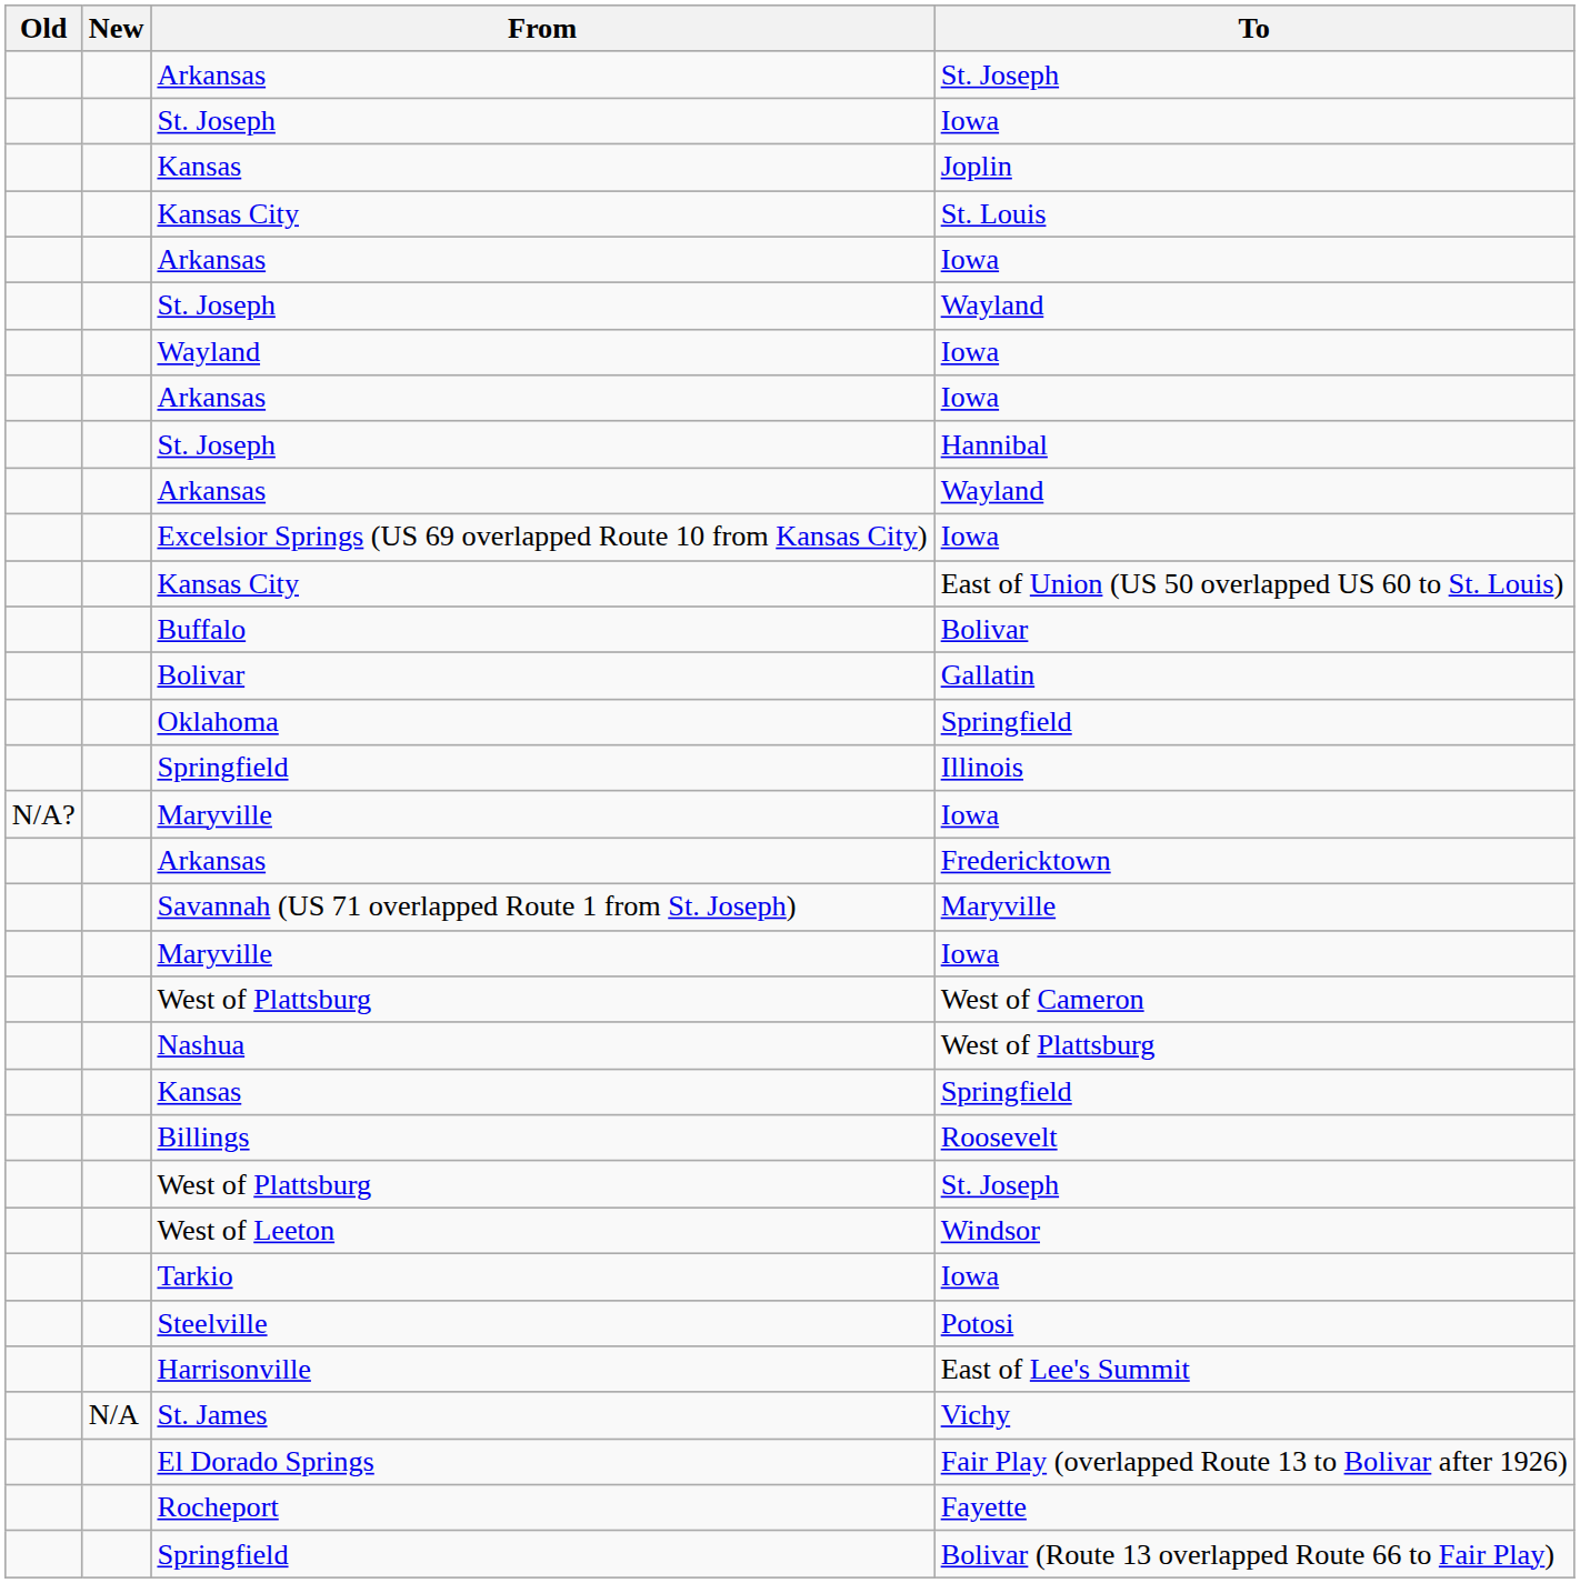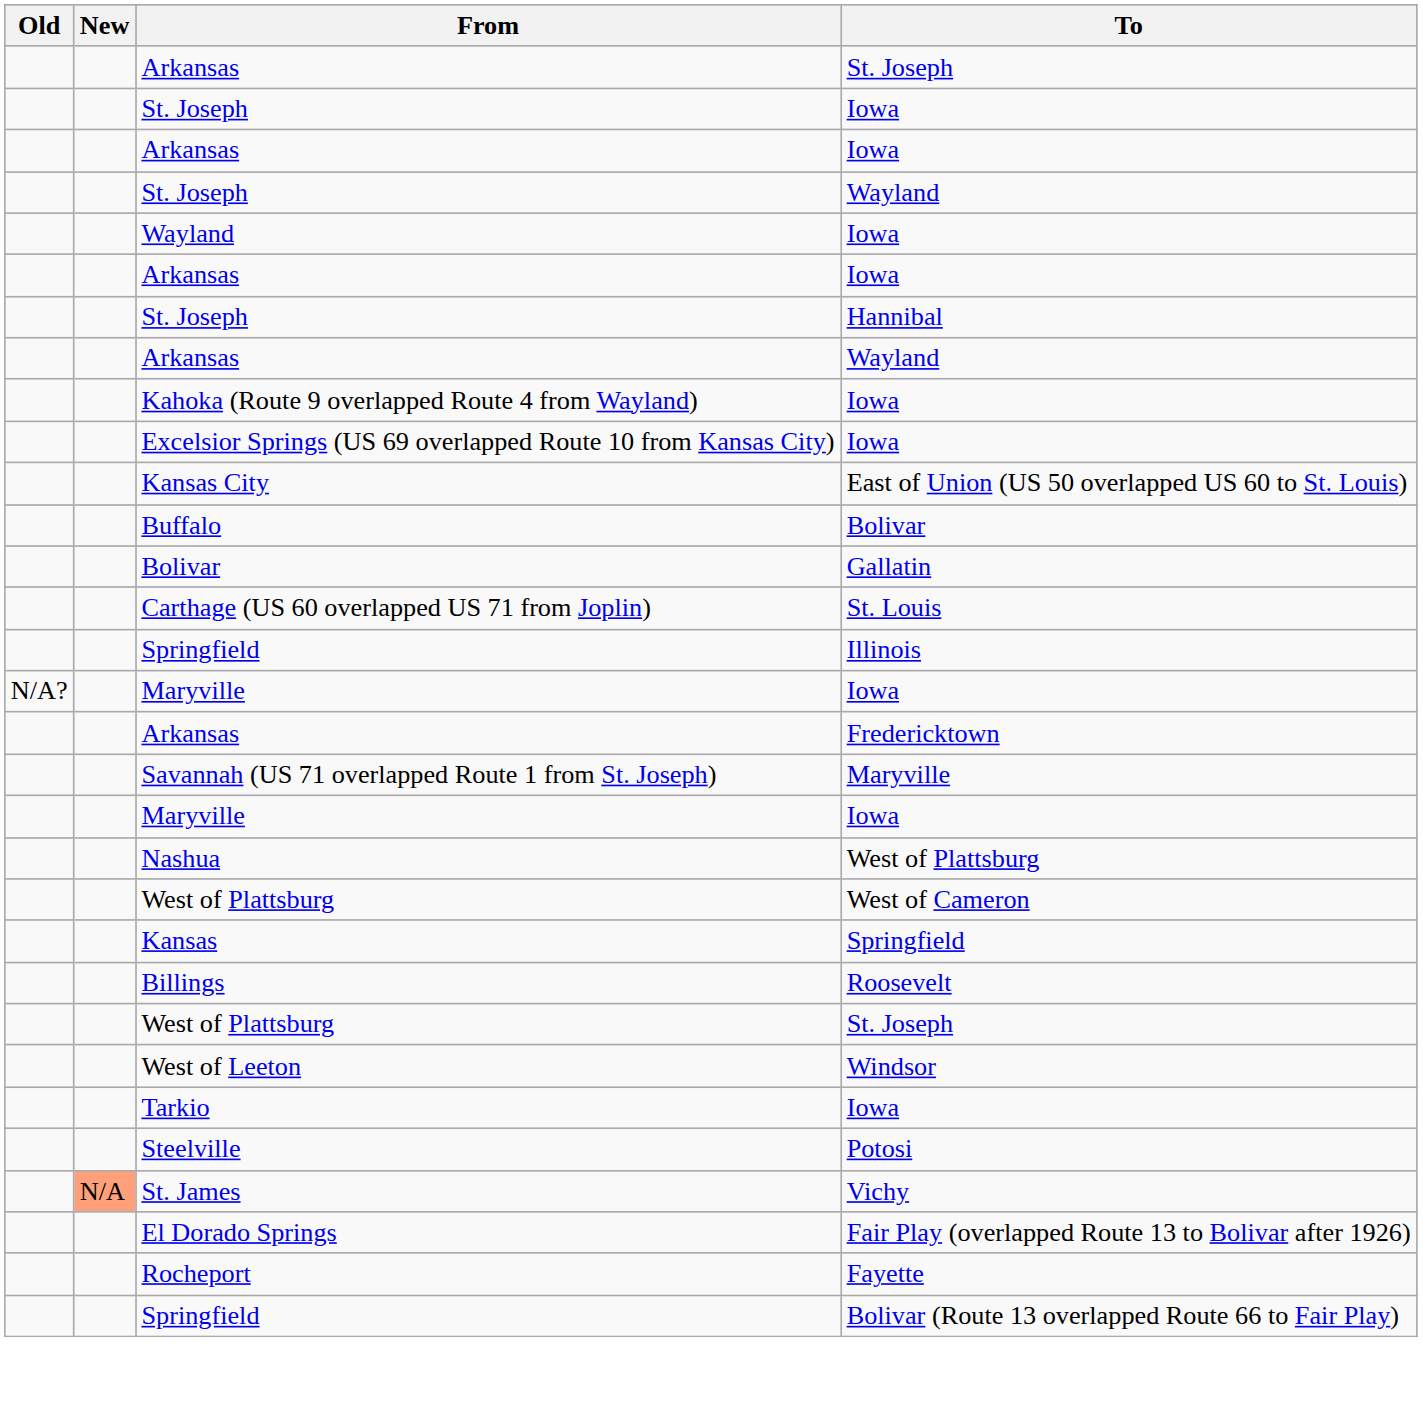 <table class="wikitable sortable">
 <tr>
 <th>Old</th>
 <th>New</th>
 <th>From</th>
 <th>To</th>
 </tr>
 <tr>
 <td></td>
 <td></td>
 <td><a href='#'>Arkansas</a></td>
 <td><a href='#'>St. Joseph</a></td>
 </tr>
 <tr>
 <td></td>
 <td></td>
 <td><a href='#'>St. Joseph</a></td>
 <td><a href='#'>Iowa</a></td>
-</tr>
-<tr>
-<td></td>
-<td></td>
-<td><a href='#'>Kansas</a></td>
-<td><a href='#'>Joplin</a></td>
-</tr>
-<tr>
-<td></td>
-<td></td>
-<td><a href='#'>Kansas City</a></td>
-<td><a href='#'>St. Louis</a></td>
 </tr>
 <tr>
 <td></td>
 <td></td>
 <td><a href='#'>Arkansas</a></td>
 <td><a href='#'>Iowa</a></td>
 </tr>
 <tr>
 <td></td>
 <td></td>
 <td><a href='#'>St. Joseph</a></td>
 <td><a href='#'>Wayland</a></td>
 </tr>
 <tr>
 <td></td>
 <td></td>
 <td><a href='#'>Wayland</a></td>
 <td><a href='#'>Iowa</a></td>
 </tr>
 <tr>
 <td></td>
 <td></td>
 <td><a href='#'>Arkansas</a></td>
 <td><a href='#'>Iowa</a></td>
 </tr>
 <tr>
 <td></td>
 <td></td>
 <td><a href='#'>St. Joseph</a></td>
 <td><a href='#'>Hannibal</a></td>
 </tr>
 <tr>
 <td></td>
 <td></td>
 <td><a href='#'>Arkansas</a></td>
 <td><a href='#'>Wayland</a></td>
 </tr>
 <tr>
 <td></td>
 <td></td>
+<td><a href='#'>Kahoka</a> (Route 9 overlapped Route 4 from <a href='#'>Wayland</a>)</td>
+<td><a href='#'>Iowa</a></td>
+</tr>
+<tr>
+<td></td>
+<td></td>
 <td><a href='#'>Excelsior Springs</a> (US 69 overlapped Route 10 from <a href='#'>Kansas City</a>)</td>
 <td><a href='#'>Iowa</a></td>
 </tr>
 <tr>
 <td></td>
 <td></td>
 <td><a href='#'>Kansas City</a></td>
 <td>East of <a href='#'>Union</a> (US 50 overlapped US 60 to <a href='#'>St. Louis</a>)</td>
 </tr>
 <tr>
 <td></td>
 <td></td>
 <td><a href='#'>Buffalo</a></td>
 <td><a href='#'>Bolivar</a></td>
 </tr>
 <tr>
 <td></td>
 <td></td>
 <td><a href='#'>Bolivar</a></td>
 <td><a href='#'>Gallatin</a></td>
 </tr>
 <tr>
 <td></td>
 <td></td>
-<td><a href='#'>Oklahoma</a></td>
-<td><a href='#'>Springfield</a></td>
+<td><a href='#'>Carthage</a> (US 60 overlapped US 71 from <a href='#'>Joplin</a>)</td>
+<td><a href='#'>St. Louis</a></td>
 </tr>
 <tr>
 <td></td>
 <td></td>
 <td><a href='#'>Springfield</a></td>
 <td><a href='#'>Illinois</a></td>
 </tr>
 <tr>
 <td>N/A?</td>
 <td></td>
 <td><a href='#'>Maryville</a></td>
 <td><a href='#'>Iowa</a></td>
 </tr>
 <tr>
 <td></td>
 <td></td>
 <td><a href='#'>Arkansas</a></td>
 <td><a href='#'>Fredericktown</a></td>
 </tr>
 <tr>
 <td></td>
 <td></td>
 <td><a href='#'>Savannah</a> (US 71 overlapped Route 1 from <a href='#'>St. Joseph</a>)</td>
 <td><a href='#'>Maryville</a></td>
 </tr>
 <tr>
 <td></td>
 <td></td>
 <td><a href='#'>Maryville</a></td>
 <td><a href='#'>Iowa</a></td>
 </tr>
 <tr>
 <td></td>
 <td></td>
+<td><a href='#'>Nashua</a></td>
 <td>West of <a href='#'>Plattsburg</a></td>
-<td>West of <a href='#'>Cameron</a></td>
 </tr>
 <tr>
 <td></td>
 <td></td>
-<td><a href='#'>Nashua</a></td>
 <td>West of <a href='#'>Plattsburg</a></td>
+<td>West of <a href='#'>Cameron</a></td>
 </tr>
 <tr>
 <td></td>
 <td></td>
 <td><a href='#'>Kansas</a></td>
 <td><a href='#'>Springfield</a></td>
 </tr>
 <tr>
 <td></td>
 <td></td>
 <td><a href='#'>Billings</a></td>
 <td><a href='#'>Roosevelt</a></td>
 </tr>
 <tr>
 <td></td>
 <td></td>
 <td>West of <a href='#'>Plattsburg</a></td>
 <td><a href='#'>St. Joseph</a></td>
 </tr>
 <tr>
 <td></td>
 <td></td>
 <td>West of <a href='#'>Leeton</a></td>
 <td><a href='#'>Windsor</a></td>
 </tr>
 <tr>
 <td></td>
 <td></td>
 <td><a href='#'>Tarkio</a></td>
 <td><a href='#'>Iowa</a></td>
 </tr>
 <tr>
 <td></td>
 <td></td>
 <td><a href='#'>Steelville</a></td>
 <td><a href='#'>Potosi</a></td>
 </tr>
 <tr>
 <td></td>
-<td></td>
-<td><a href='#'>Harrisonville</a></td>
-<td>East of <a href='#'>Lee's Summit</a></td>
-</tr>
-<tr>
-<td></td>
-<td>N/A</td>
+<td style="background: lightsalmon;">N/A</td>
 <td><a href='#'>St. James</a></td>
 <td><a href='#'>Vichy</a></td>
 </tr>
 <tr>
 <td></td>
 <td></td>
 <td><a href='#'>El Dorado Springs</a></td>
 <td><a href='#'>Fair Play</a> (overlapped Route 13 to <a href='#'>Bolivar</a> after 1926)</td>
 </tr>
 <tr>
 <td></td>
 <td></td>
 <td><a href='#'>Rocheport</a></td>
 <td><a href='#'>Fayette</a></td>
 </tr>
 <tr>
 <td></td>
 <td></td>
 <td><a href='#'>Springfield</a></td>
 <td><a href='#'>Bolivar</a> (Route 13 overlapped Route 66 to <a href='#'>Fair Play</a>)</td>
 </tr>
 </table>
